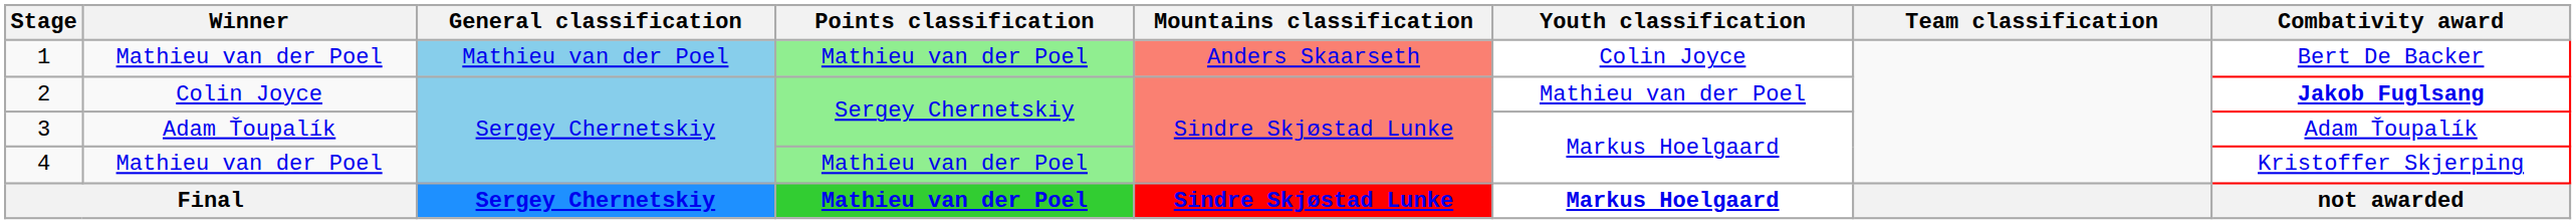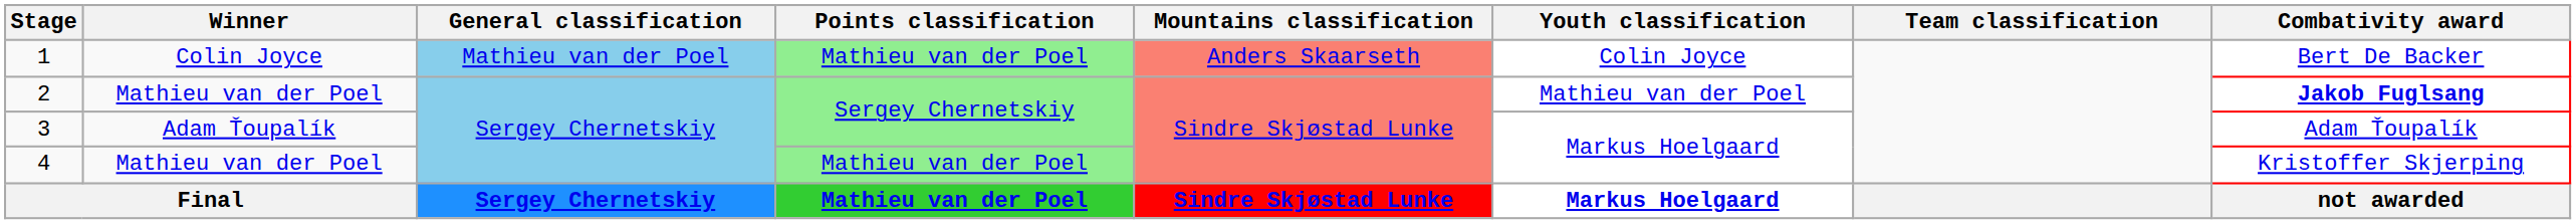 <table class="wikitable" style="text-align: center; font-size:smaller;">
 <tr style="background:#efefef;">
 <th style="width:1%;">Stage</th>
 <th style="width:13%;">Winner</th>
 <th style="width:14%;">General classification<br></th>
 <th style="width:14%;">Points classification<br></th>
 <th style="width:14%;">Mountains classification<br></th>
 <th style="width:14%;">Youth classification<br></th>
 <th style="width:14%;">Team classification</th>
 <th style="width:14%;">Combativity award<br></th>
 </tr>
 <tr>
 <td>1</td>
-<td><a href='#'>Mathieu van der Poel</a></td>
+<td><a href='#'>Colin Joyce</a></td>
 <td style="background:skyblue;"><a href='#'>Mathieu van der Poel</a></td>
 <td style="background:lightgreen"><a href='#'>Mathieu van der Poel</a></td>
 <td style="background:salmon;"><a href='#'>Anders Skaarseth</a></td>
 <td style="background:white;"><a href='#'>Colin Joyce</a></td>
 <td style="background:offwhite" rowspan=4></td>
 <td style="background:white; border: 1px solid red;"><a href='#'>Bert De Backer</a></td>
 </tr>
 <tr>
 <td>2</td>
-<td><a href='#'>Colin Joyce</a></td>
+<td><a href='#'>Mathieu van der Poel</a></td>
 <td style="background:skyblue;" rowspan=3><a href='#'>Sergey Chernetskiy</a></td>
 <td style="background:lightgreen" rowspan=2><a href='#'>Sergey Chernetskiy</a></td>
 <td style="background:salmon;" rowspan=3><a href='#'>Sindre Skjøstad Lunke</a></td>
 <td style="background:white;"><a href='#'>Mathieu van der Poel</a></td>
 <td style="background:white; border: 1px solid red;"><strong><a href='#'>Jakob Fuglsang</a></strong></td>
 </tr>
 <tr>
 <td>3</td>
 <td><a href='#'>Adam Ťoupalík</a></td>
 <td style="background:white;" rowspan=2><a href='#'>Markus Hoelgaard</a></td>
 <td style="background:white; border: 1px solid red;"><a href='#'>Adam Ťoupalík</a></td>
 </tr>
 <tr>
 <td>4</td>
 <td><a href='#'>Mathieu van der Poel</a></td>
 <td style="background:lightgreen"><a href='#'>Mathieu van der Poel</a></td>
 <td style="background:white; border: 1px solid red;"><a href='#'>Kristoffer Skjerping</a></td>
 </tr>
 <tr>
 <th colspan=2><strong>Final</strong></th>
 <th style="background:dodgerblue;"><a href='#'>Sergey Chernetskiy</a></th>
 <th style="background:limegreen;"><a href='#'>Mathieu van der Poel</a></th>
 <th style="background:red;"><a href='#'>Sindre Skjøstad Lunke</a></th>
 <th style="background:white;"><a href='#'>Markus Hoelgaard</a></th>
 <th style="background:offwhite;"></th>
 <th style="background:offwhite;">not awarded</th>
 </tr>
 </table>
